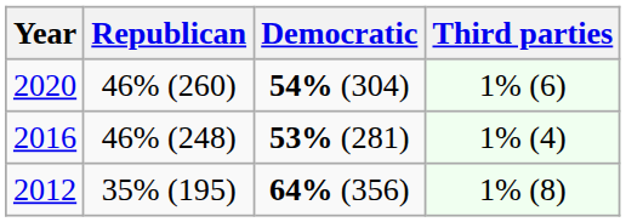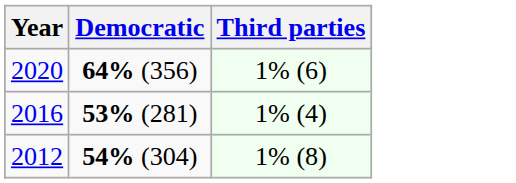 <table class="wikitable" style="float:left; margin: 1em 1em 1em 0; font-size: 95%; text-align:center;">
 <tr>
 <th>Year</th>
-<th><a href='#'>Republican</a></th>
 <th><a href='#'>Democratic</a></th>
 <th><a href='#'>Third parties</a></th>
 </tr>
 <tr>
 <td><a href='#'>2020</a></td>
-<td>46% (260)</td>
-<td><strong>54%</strong> (304)</td>
+<td><strong>64%</strong> (356)</td>
 <td style="background:honeydew;">1% (6)</td>
 </tr>
 <tr>
 <td><a href='#'>2016</a></td>
-<td>46% (248)</td>
 <td><strong>53%</strong> (281)</td>
 <td style="background:honeydew;">1% (4)</td>
 </tr>
 <tr>
 <td><a href='#'>2012</a></td>
-<td>35% (195)</td>
-<td><strong>64%</strong> (356)</td>
+<td><strong>54%</strong> (304)</td>
 <td style="background:honeydew;">1% (8)</td>
 </tr>
 </table>
